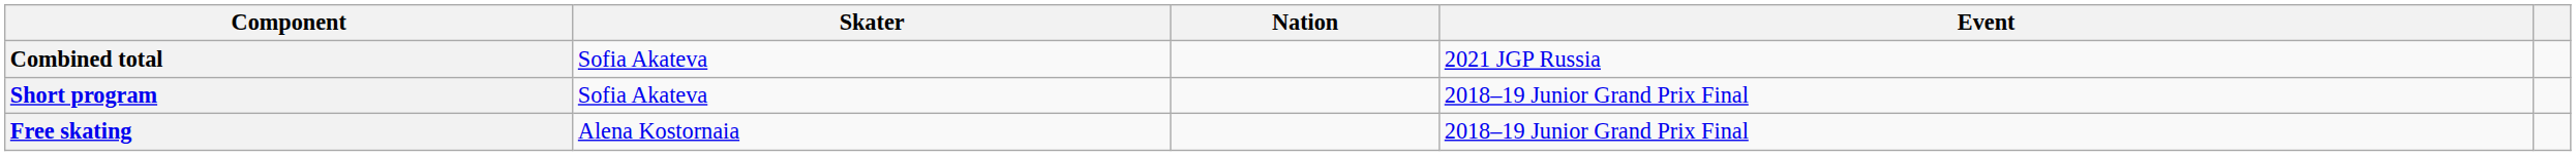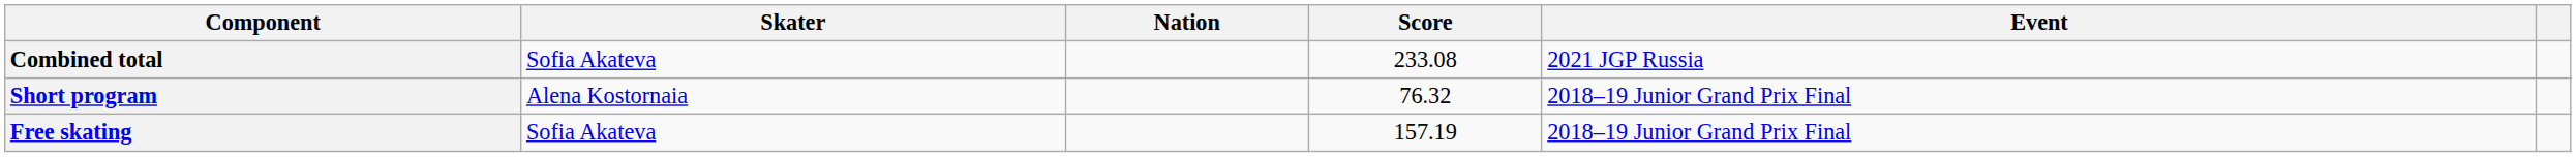 <table class="wikitable unsortable" style="text-align:left; width:90%">
 <tr>
 <th scope="col">Component</th>
 <th scope="col">Skater</th>
 <th scope="col">Nation</th>
+<th scope="col">Score</th>
 <th scope="col">Event</th>
 <th scope="col"></th>
 </tr>
 <tr>
 <th scope="row" style="text-align:left;">Combined total</th>
 <td><a href='#'>Sofia Akateva</a></td>
 <td></td>
+<td style="text-align:center">233.08</td>
 <td><a href='#'>2021 JGP Russia</a></td>
 <td></td>
 </tr>
 <tr>
 <th scope="row" style="text-align:left;"><a href='#'>Short program</a></th>
-<td><a href='#'>Sofia Akateva</a></td>
+<td><a href='#'>Alena Kostornaia</a></td>
 <td></td>
+<td style="text-align:center">76.32</td>
 <td><a href='#'>2018–19 Junior Grand Prix Final</a></td>
 <td></td>
 </tr>
 <tr>
 <th scope="row" style="text-align:left;"><a href='#'>Free skating</a></th>
-<td><a href='#'>Alena Kostornaia</a></td>
+<td><a href='#'>Sofia Akateva</a></td>
 <td></td>
+<td style="text-align:center">157.19</td>
 <td><a href='#'>2018–19 Junior Grand Prix Final</a></td>
 <td></td>
 </tr>
 </table>
